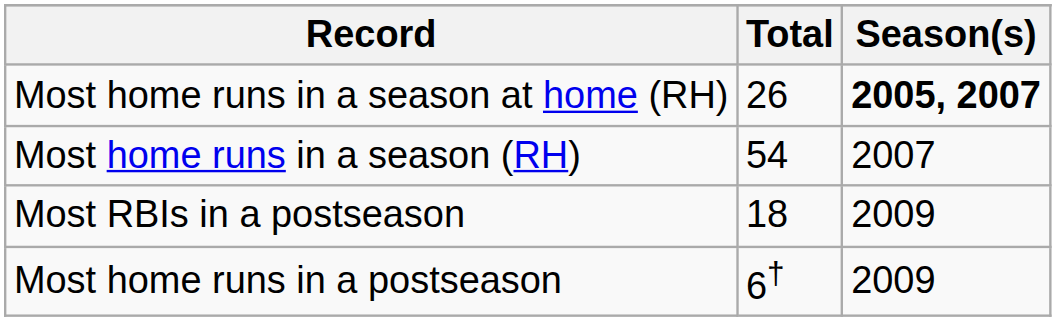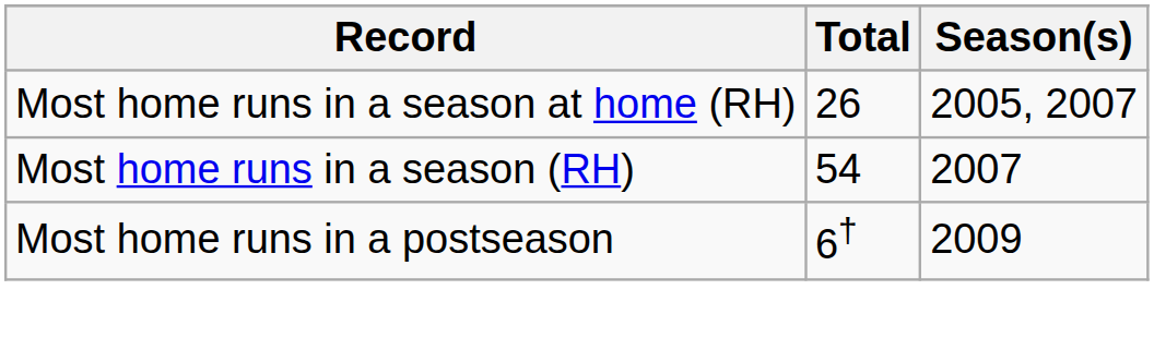 <table class="wikitable">
 <tr>
 </tr>
 <tr>
 <th>Record</th>
 <th>Total</th>
 <th>Season(s)</th>
 </tr>
 <tr>
 <td>Most home runs in a season at <a href='#'>home</a> (RH)</td>
 <td>26</td>
-<td><strong>2005, 2007</strong></td>
+<td>2005, 2007</td>
 </tr>
 <tr>
 <td>Most <a href='#'>home runs</a> in a season (<a href='#'>RH</a>)</td>
 <td>54</td>
 <td>2007</td>
 </tr>
 <tr>
-<td>Most RBIs in a postseason</td>
-<td>18</td>
-<td>2009</td>
-</tr>
-<tr>
 <td>Most home runs in a postseason</td>
 <td>6<sup>†</sup></td>
 <td>2009</td>
 </tr>
 </table>
